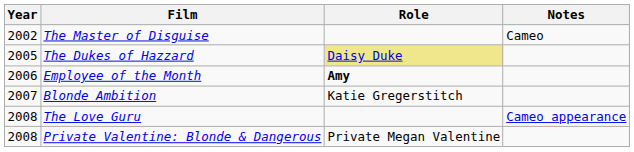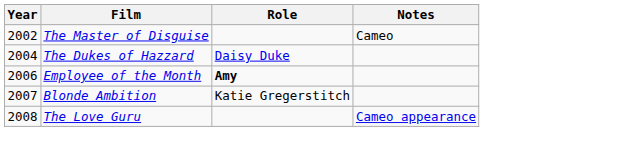 <table class="wikitable">
 <tr>
 <th>Year</th>
 <th>Film</th>
 <th>Role</th>
 <th>Notes</th>
 </tr>
 <tr>
 <td>2002</td>
 <td><em><a href='#'>The Master of Disguise</a></em></td>
 <td></td>
 <td>Cameo</td>
 </tr>
 <tr>
-<td>2005</td>
+<td>2004</td>
 <td><em><a href='#'>The Dukes of Hazzard</a></em></td>
-<td style="background: khaki;"><a href='#'>Daisy Duke</a></td>
+<td><a href='#'>Daisy Duke</a></td>
 <td></td>
 </tr>
 <tr>
 <td>2006</td>
 <td><em><a href='#'>Employee of the Month</a></em></td>
 <td><strong>Amy</strong></td>
 <td></td>
 </tr>
 <tr>
 <td>2007</td>
 <td><em><a href='#'>Blonde Ambition</a></em></td>
 <td>Katie Gregerstitch</td>
 <td></td>
 </tr>
 <tr>
 <td>2008</td>
 <td><em><a href='#'>The Love Guru</a></em></td>
 <td></td>
 <td><a href='#'>Cameo appearance</a></td>
 </tr>
-<tr>
-<td>2008</td>
-<td><em><a href='#'>Private Valentine: Blonde & Dangerous</a></em></td>
-<td>Private Megan Valentine</td>
-<td></td>
-</tr>
 </table>
